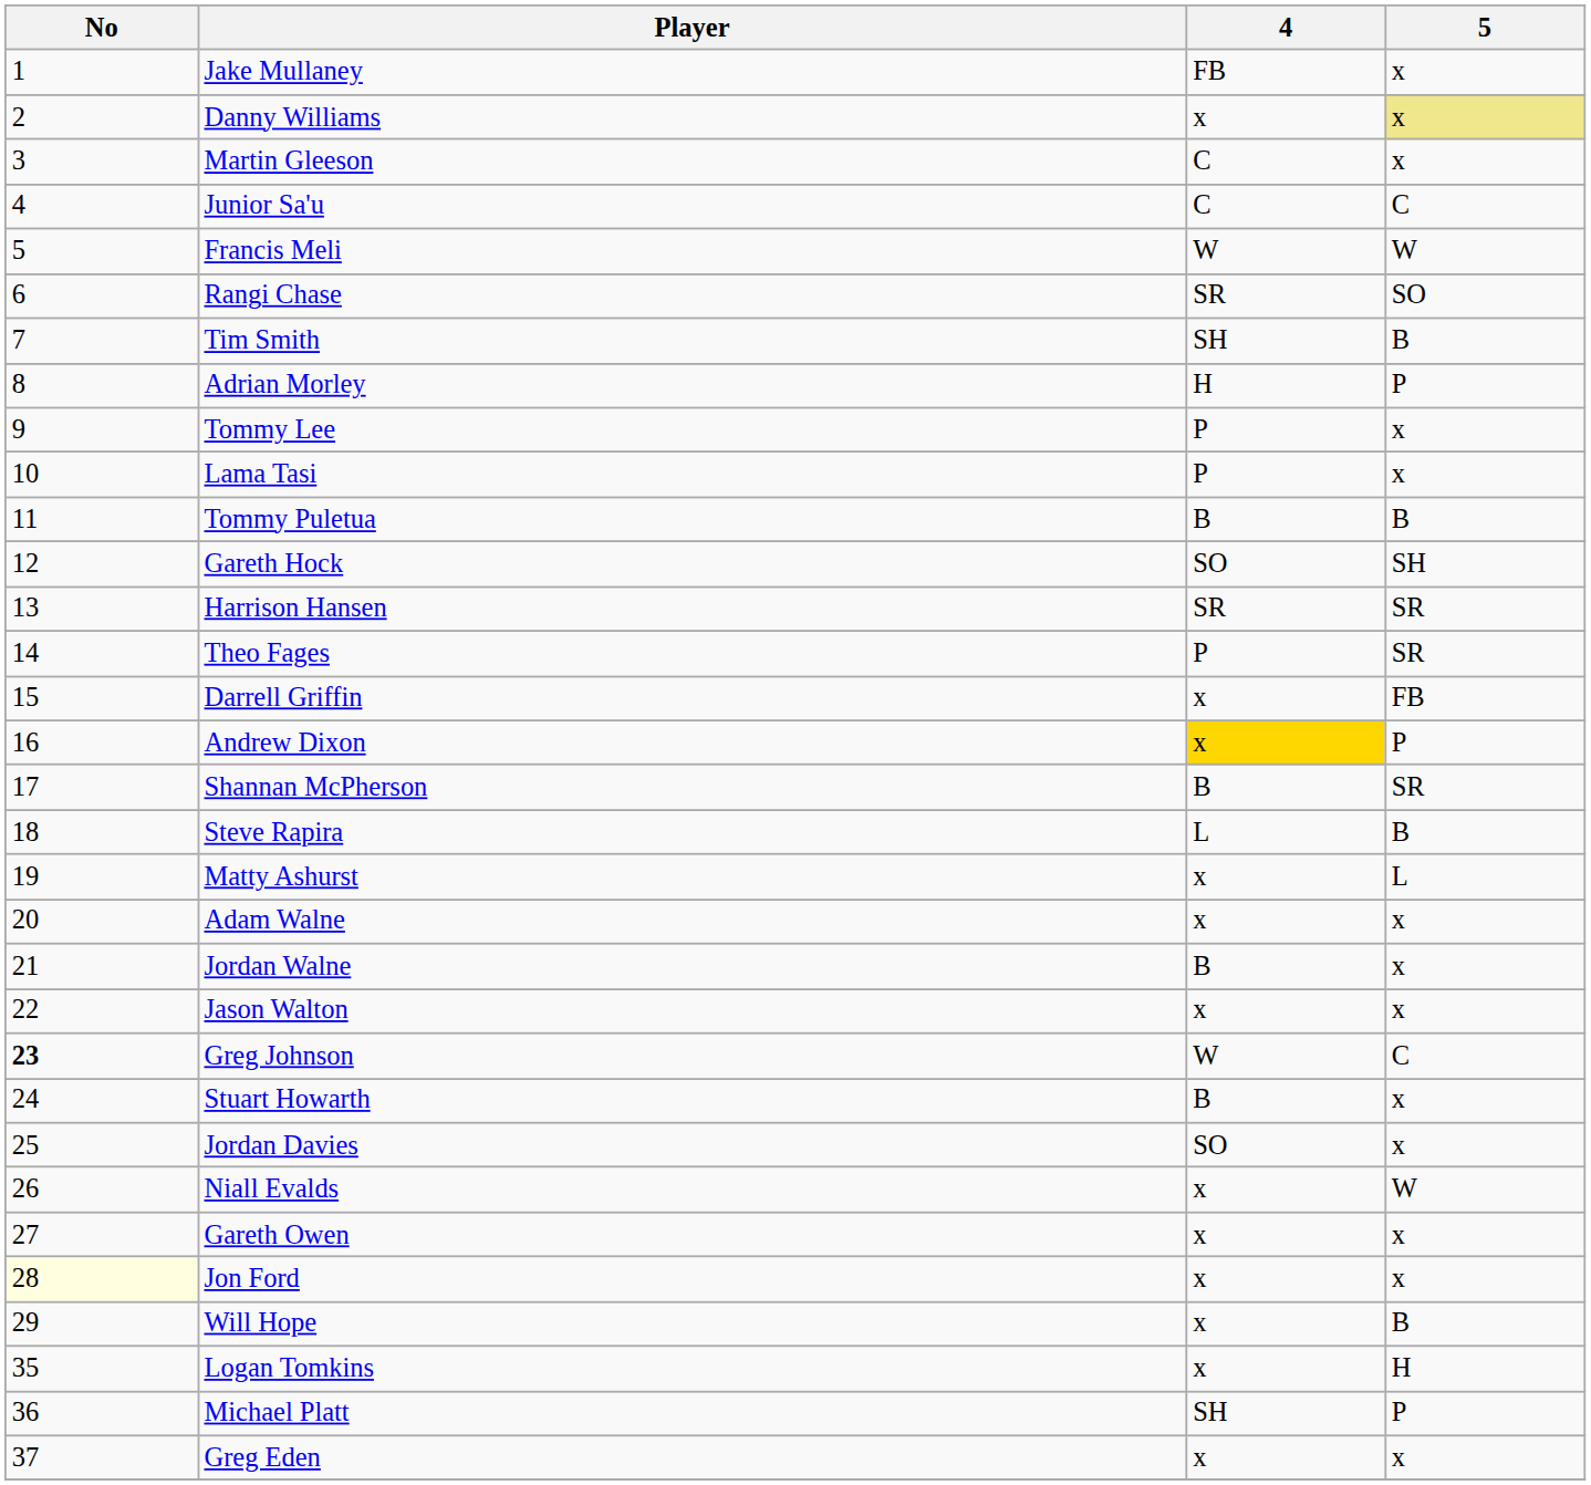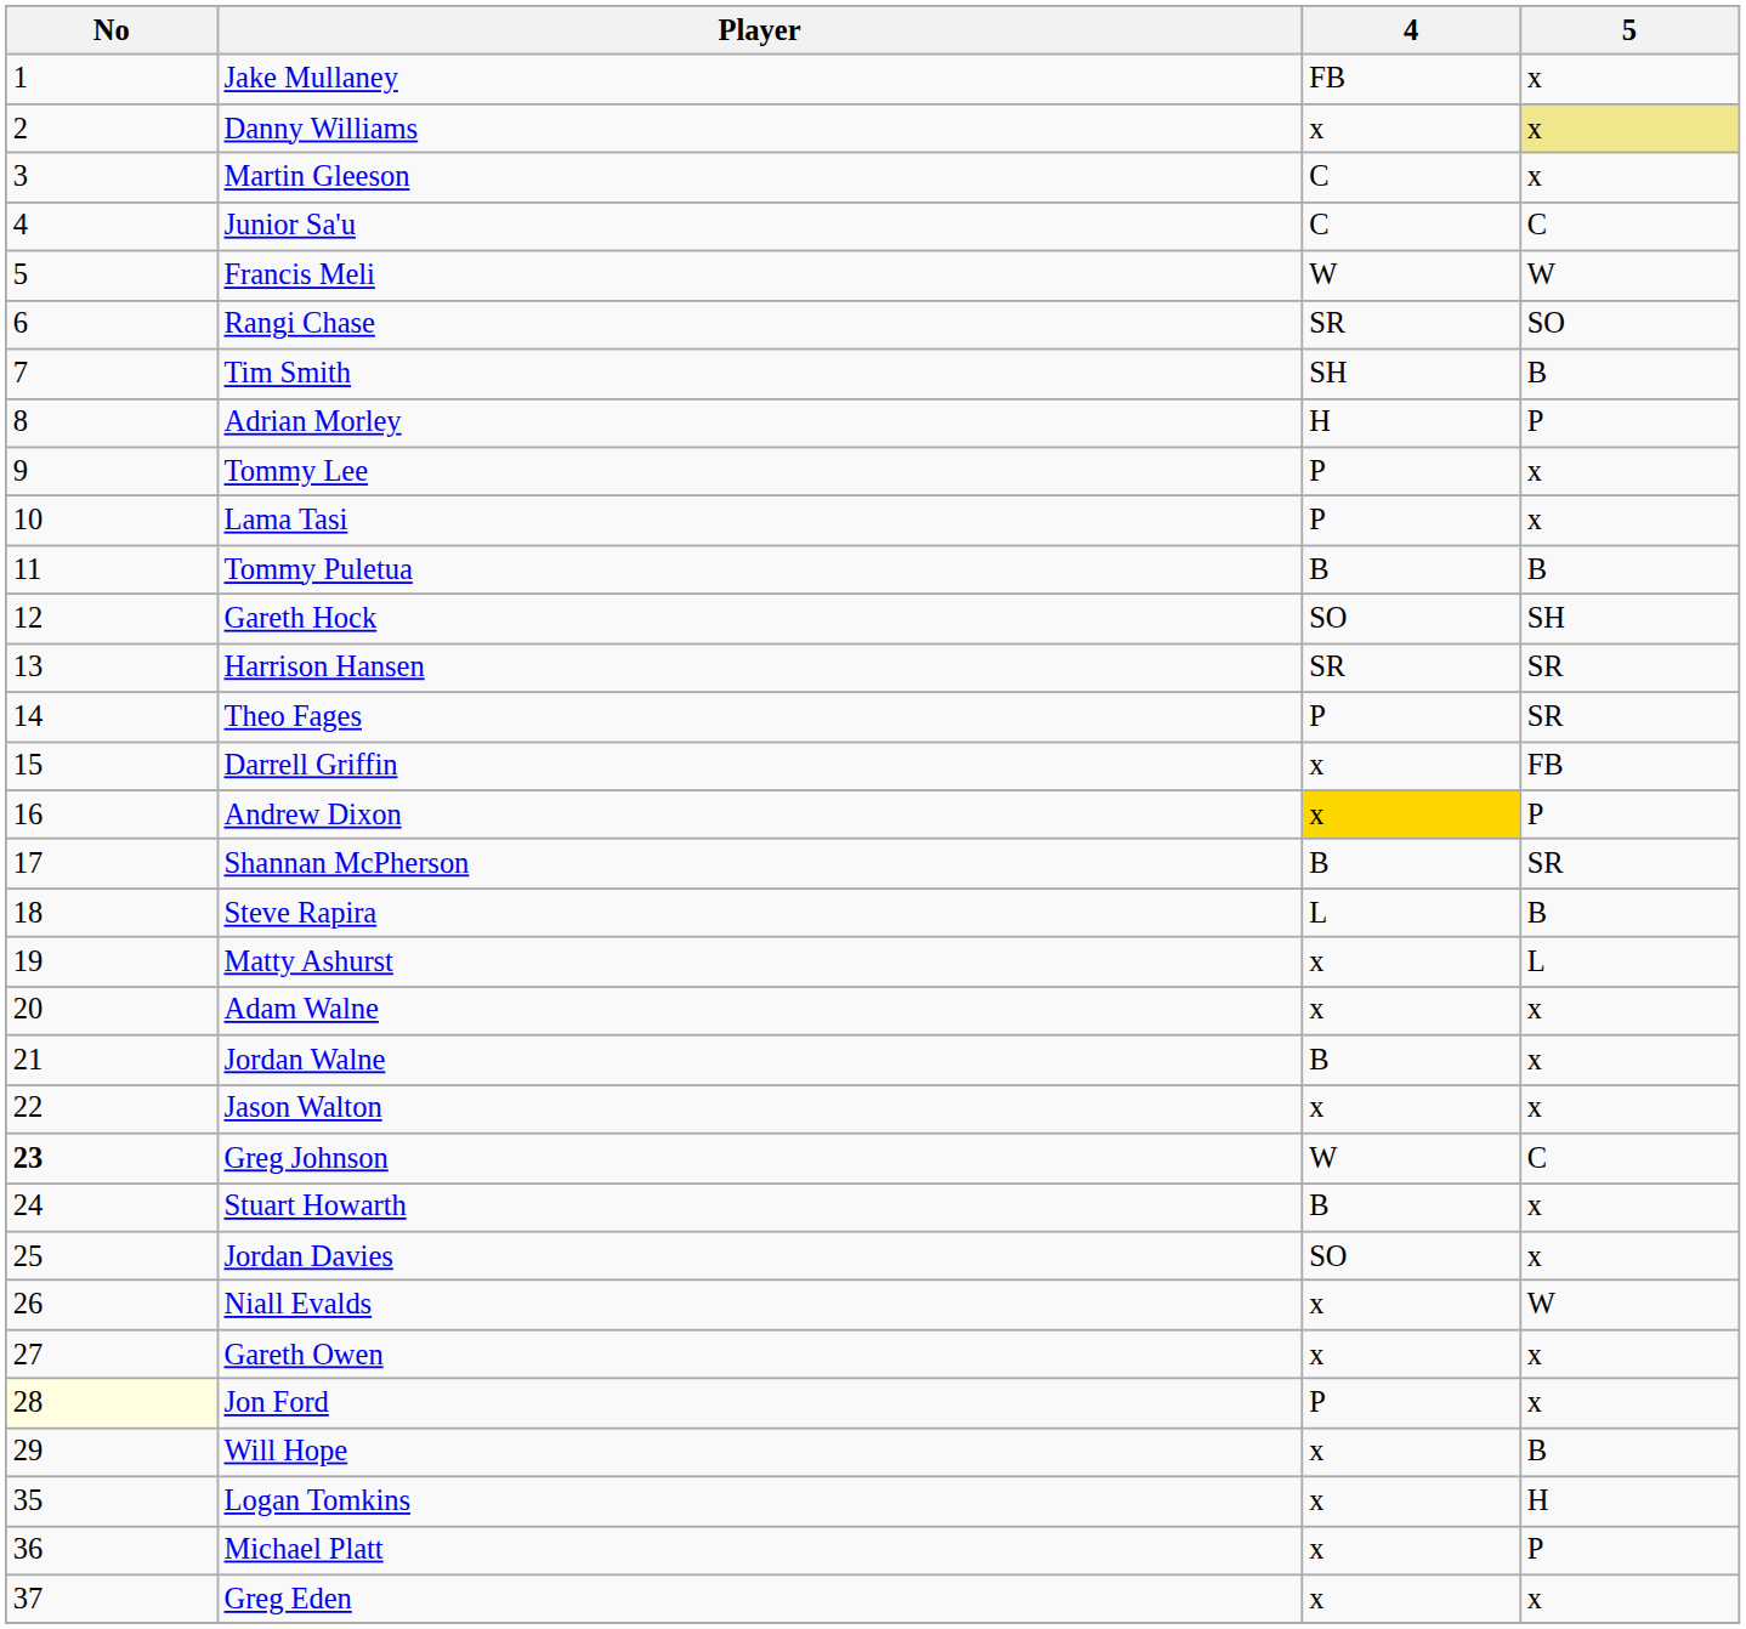 <table class="wikitable" style="font-size:85%;" width="40%">
 <tr>
 <th>No</th>
 <th>Player</th>
 <th>4</th>
 <th>5</th>
 </tr>
 <tr>
 <td>1</td>
 <td><a href='#'>Jake Mullaney</a></td>
 <td>FB</td>
 <td>x</td>
 </tr>
 <tr>
 <td>2</td>
 <td><a href='#'>Danny Williams</a></td>
 <td>x</td>
 <td style="background: khaki;">x</td>
 </tr>
 <tr>
 <td>3</td>
 <td><a href='#'>Martin Gleeson</a></td>
 <td>C</td>
 <td>x</td>
 </tr>
 <tr>
 <td>4</td>
 <td><a href='#'>Junior Sa'u</a></td>
 <td>C</td>
 <td>C</td>
 </tr>
 <tr>
 <td>5</td>
 <td><a href='#'>Francis Meli</a></td>
 <td>W</td>
 <td>W</td>
 </tr>
 <tr>
 <td>6</td>
 <td><a href='#'>Rangi Chase</a></td>
 <td>SR</td>
 <td>SO</td>
 </tr>
 <tr>
 <td>7</td>
 <td><a href='#'>Tim Smith</a></td>
 <td>SH</td>
 <td>B</td>
 </tr>
 <tr>
 <td>8</td>
 <td><a href='#'>Adrian Morley</a></td>
 <td>H</td>
 <td>P</td>
 </tr>
 <tr>
 <td>9</td>
 <td><a href='#'>Tommy Lee</a></td>
 <td>P</td>
 <td>x</td>
 </tr>
 <tr>
 <td>10</td>
 <td><a href='#'>Lama Tasi</a></td>
 <td>P</td>
 <td>x</td>
 </tr>
 <tr>
 <td>11</td>
 <td><a href='#'>Tommy Puletua</a></td>
 <td>B</td>
 <td>B</td>
 </tr>
 <tr>
 <td>12</td>
 <td><a href='#'>Gareth Hock</a></td>
 <td>SO</td>
 <td>SH</td>
 </tr>
 <tr>
 <td>13</td>
 <td><a href='#'>Harrison Hansen</a></td>
 <td>SR</td>
 <td>SR</td>
 </tr>
 <tr>
 <td>14</td>
 <td><a href='#'>Theo Fages</a></td>
 <td>P</td>
 <td>SR</td>
 </tr>
 <tr>
 <td>15</td>
 <td><a href='#'>Darrell Griffin</a></td>
 <td>x</td>
 <td>FB</td>
 </tr>
 <tr>
 <td>16</td>
 <td><a href='#'>Andrew Dixon</a></td>
 <td style="background: gold;">x</td>
 <td>P</td>
 </tr>
 <tr>
 <td>17</td>
 <td><a href='#'>Shannan McPherson</a></td>
 <td>B</td>
 <td>SR</td>
 </tr>
 <tr>
 <td>18</td>
 <td><a href='#'>Steve Rapira</a></td>
 <td>L</td>
 <td>B</td>
 </tr>
 <tr>
 <td>19</td>
 <td><a href='#'>Matty Ashurst</a></td>
 <td>x</td>
 <td>L</td>
 </tr>
 <tr>
 <td>20</td>
 <td><a href='#'>Adam Walne</a></td>
 <td>x</td>
 <td>x</td>
 </tr>
 <tr>
 <td>21</td>
 <td><a href='#'>Jordan Walne</a></td>
 <td>B</td>
 <td>x</td>
 </tr>
 <tr>
 <td>22</td>
 <td><a href='#'>Jason Walton</a></td>
 <td>x</td>
 <td>x</td>
 </tr>
 <tr>
 <td><strong>23</strong></td>
 <td><a href='#'>Greg Johnson</a></td>
 <td>W</td>
 <td>C</td>
 </tr>
 <tr>
 <td>24</td>
 <td><a href='#'>Stuart Howarth</a></td>
 <td>B</td>
 <td>x</td>
 </tr>
 <tr>
 <td>25</td>
 <td><a href='#'>Jordan Davies</a></td>
 <td>SO</td>
 <td>x</td>
 </tr>
 <tr>
 <td>26</td>
 <td><a href='#'>Niall Evalds</a></td>
 <td>x</td>
 <td>W</td>
 </tr>
 <tr>
 <td>27</td>
 <td><a href='#'>Gareth Owen</a></td>
 <td>x</td>
 <td>x</td>
 </tr>
 <tr>
 <td style="background: lightyellow;">28</td>
 <td><a href='#'>Jon Ford</a></td>
-<td>x</td>
+<td>P</td>
 <td>x</td>
 </tr>
 <tr>
 <td>29</td>
 <td><a href='#'>Will Hope</a></td>
 <td>x</td>
 <td>B</td>
 </tr>
 <tr>
 <td>35</td>
 <td><a href='#'>Logan Tomkins</a></td>
 <td>x</td>
 <td>H</td>
 </tr>
 <tr>
 <td>36</td>
 <td><a href='#'>Michael Platt</a></td>
-<td>SH</td>
+<td>x</td>
 <td>P</td>
 </tr>
 <tr>
 <td>37</td>
 <td><a href='#'>Greg Eden</a></td>
 <td>x</td>
 <td>x</td>
 </tr>
 <tr>
 </tr>
 </table>
